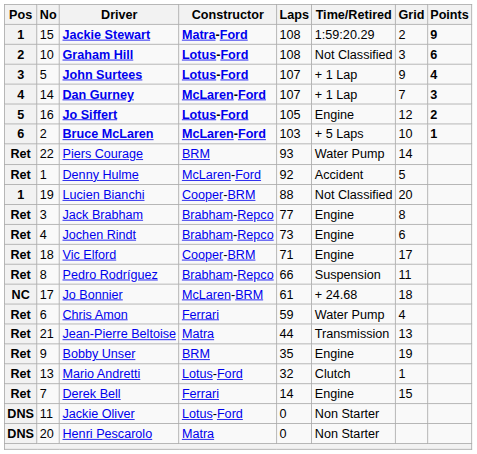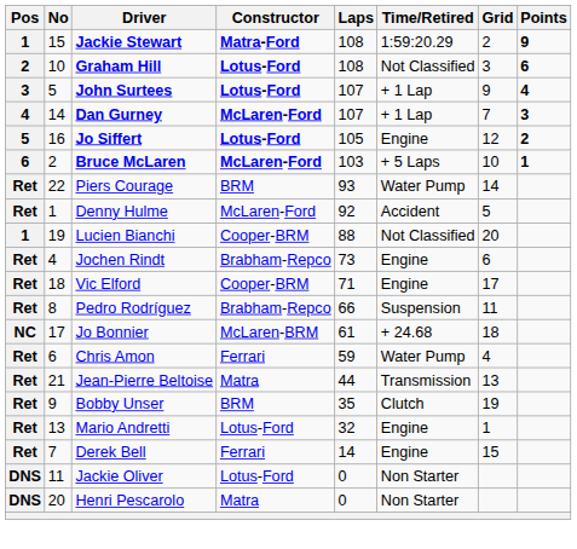 <table class="wikitable" style="font-size: 95%;">
 <tr>
 <th>Pos</th>
 <th>No</th>
 <th>Driver</th>
 <th>Constructor</th>
 <th>Laps</th>
 <th>Time/Retired</th>
 <th>Grid</th>
 <th>Points</th>
 </tr>
 <tr>
 <th>1</th>
 <td>15</td>
 <td> <strong><a href='#'>Jackie Stewart</a></strong></td>
 <td><strong><a href='#'>Matra</a>-<a href='#'>Ford</a></strong></td>
 <td>108</td>
 <td>1:59:20.29</td>
 <td>2</td>
 <td><strong>9</strong></td>
 </tr>
 <tr>
 <th>2</th>
 <td>10</td>
 <td> <strong><a href='#'>Graham Hill</a></strong></td>
 <td><strong><a href='#'>Lotus</a>-<a href='#'>Ford</a></strong></td>
 <td>108</td>
 <td>Not Classified</td>
 <td>3</td>
 <td><strong>6</strong></td>
 </tr>
 <tr>
 <th>3</th>
 <td>5</td>
 <td> <strong><a href='#'>John Surtees</a></strong></td>
 <td><strong><a href='#'>Lotus</a>-<a href='#'>Ford</a></strong></td>
 <td>107</td>
 <td>+ 1 Lap</td>
 <td>9</td>
 <td><strong>4</strong></td>
 </tr>
 <tr>
 <th>4</th>
 <td>14</td>
 <td> <strong><a href='#'>Dan Gurney</a></strong></td>
 <td><strong><a href='#'>McLaren</a>-<a href='#'>Ford</a></strong></td>
 <td>107</td>
 <td>+ 1 Lap</td>
 <td>7</td>
 <td><strong>3</strong></td>
 </tr>
 <tr>
 <th>5</th>
 <td>16</td>
 <td> <strong><a href='#'>Jo Siffert</a></strong></td>
 <td><strong><a href='#'>Lotus</a>-<a href='#'>Ford</a></strong></td>
 <td>105</td>
 <td>Engine</td>
 <td>12</td>
 <td><strong>2</strong></td>
 </tr>
 <tr>
 <th>6</th>
 <td>2</td>
 <td> <strong><a href='#'>Bruce McLaren</a></strong></td>
 <td><strong><a href='#'>McLaren</a>-<a href='#'>Ford</a></strong></td>
 <td>103</td>
 <td>+ 5 Laps</td>
 <td>10</td>
 <td><strong>1</strong></td>
 </tr>
 <tr>
 <th>Ret</th>
 <td>22</td>
 <td> <a href='#'>Piers Courage</a></td>
 <td><a href='#'>BRM</a></td>
 <td>93</td>
 <td>Water Pump</td>
 <td>14</td>
 <td> </td>
 </tr>
 <tr>
 <th>Ret</th>
 <td>1</td>
 <td> <a href='#'>Denny Hulme</a></td>
 <td><a href='#'>McLaren</a>-<a href='#'>Ford</a></td>
 <td>92</td>
 <td>Accident</td>
 <td>5</td>
 <td> </td>
 </tr>
 <tr>
 <th>1</th>
 <td>19</td>
 <td> <a href='#'>Lucien Bianchi</a></td>
 <td><a href='#'>Cooper</a>-<a href='#'>BRM</a></td>
 <td>88</td>
 <td>Not Classified</td>
 <td>20</td>
 <td> </td>
 </tr>
 <tr>
 <th>Ret</th>
-<td>3</td>
-<td> <a href='#'>Jack Brabham</a></td>
-<td><a href='#'>Brabham</a>-<a href='#'>Repco</a></td>
-<td>77</td>
-<td>Engine</td>
-<td>8</td>
-<td> </td>
-</tr>
-<tr>
-<th>Ret</th>
 <td>4</td>
 <td> <a href='#'>Jochen Rindt</a></td>
 <td><a href='#'>Brabham</a>-<a href='#'>Repco</a></td>
 <td>73</td>
 <td>Engine</td>
 <td>6</td>
 <td> </td>
 </tr>
 <tr>
 <th>Ret</th>
 <td>18</td>
 <td> <a href='#'>Vic Elford</a></td>
 <td><a href='#'>Cooper</a>-<a href='#'>BRM</a></td>
 <td>71</td>
 <td>Engine</td>
 <td>17</td>
 <td> </td>
 </tr>
 <tr>
 <th>Ret</th>
 <td>8</td>
 <td> <a href='#'>Pedro Rodríguez</a></td>
 <td><a href='#'>Brabham</a>-<a href='#'>Repco</a></td>
 <td>66</td>
 <td>Suspension</td>
 <td>11</td>
 <td> </td>
 </tr>
 <tr>
 <th>NC</th>
 <td>17</td>
 <td> <a href='#'>Jo Bonnier</a></td>
 <td><a href='#'>McLaren</a>-<a href='#'>BRM</a></td>
 <td>61</td>
 <td>+ 24.68</td>
 <td>18</td>
 <td> </td>
 </tr>
 <tr>
 <th>Ret</th>
 <td>6</td>
 <td> <a href='#'>Chris Amon</a></td>
 <td><a href='#'>Ferrari</a></td>
 <td>59</td>
 <td>Water Pump</td>
 <td>4</td>
 <td> </td>
 </tr>
 <tr>
 <th>Ret</th>
 <td>21</td>
 <td> <a href='#'>Jean-Pierre Beltoise</a></td>
 <td><a href='#'>Matra</a></td>
 <td>44</td>
 <td>Transmission</td>
 <td>13</td>
 <td> </td>
 </tr>
 <tr>
 <th>Ret</th>
 <td>9</td>
 <td> <a href='#'>Bobby Unser</a></td>
 <td><a href='#'>BRM</a></td>
 <td>35</td>
-<td>Engine</td>
+<td>Clutch</td>
 <td>19</td>
 <td> </td>
 </tr>
 <tr>
 <th>Ret</th>
 <td>13</td>
 <td> <a href='#'>Mario Andretti</a></td>
 <td><a href='#'>Lotus</a>-<a href='#'>Ford</a></td>
 <td>32</td>
-<td>Clutch</td>
+<td>Engine</td>
 <td>1</td>
 <td> </td>
 </tr>
 <tr>
 <th>Ret</th>
 <td>7</td>
 <td> <a href='#'>Derek Bell</a></td>
 <td><a href='#'>Ferrari</a></td>
 <td>14</td>
 <td>Engine</td>
 <td>15</td>
 <td> </td>
 </tr>
 <tr>
 <th>DNS</th>
 <td>11</td>
 <td> <a href='#'>Jackie Oliver</a></td>
 <td><a href='#'>Lotus</a>-<a href='#'>Ford</a></td>
 <td>0</td>
 <td>Non Starter</td>
 <td> </td>
 <td> </td>
 </tr>
 <tr>
 <th>DNS</th>
 <td>20</td>
 <td> <a href='#'>Henri Pescarolo</a></td>
 <td><a href='#'>Matra</a></td>
 <td>0</td>
 <td>Non Starter</td>
 <td></td>
 <td></td>
 </tr>
 <tr>
 <th colspan="8"></th>
 </tr>
 </table>
